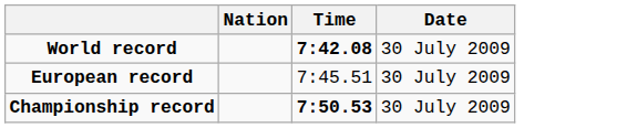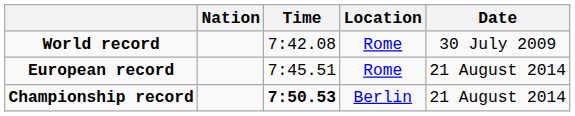 <table class=wikitable style=text-align:center>
 <tr>
 <th></th>
 <th>Nation</th>
 <th>Time</th>
+<th>Location</th>
 <th>Date</th>
 </tr>
 <tr>
 <td><strong>World record</strong></td>
 <td align=left></td>
-<td align=left><strong>7:42.08</strong></td>
+<td align=left>7:42.08</td>
+<td><a href='#'>Rome</a></td>
 <td>30 July 2009</td>
 </tr>
 <tr>
 <td><strong>European record</strong></td>
 <td align=left></td>
 <td align=left>7:45.51</td>
-<td>30 July 2009</td>
+<td><a href='#'>Rome</a></td>
+<td>21 August 2014</td>
 </tr>
 <tr>
 <td><strong>Championship record</strong></td>
 <td align=left></td>
 <td align=left><strong>7:50.53</strong></td>
-<td>30 July 2009</td>
+<td><a href='#'>Berlin</a></td>
+<td>21 August 2014</td>
 </tr>
 </table>
